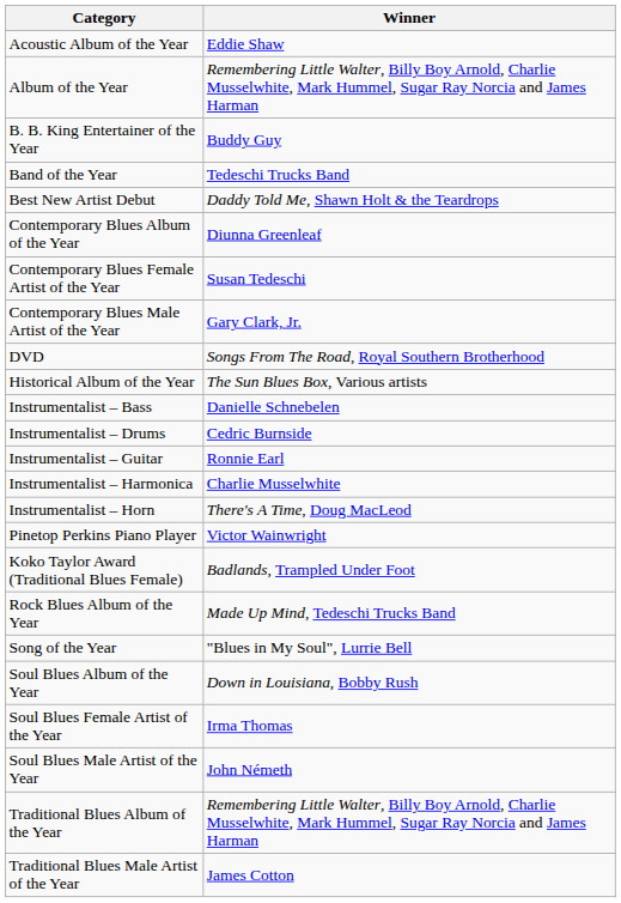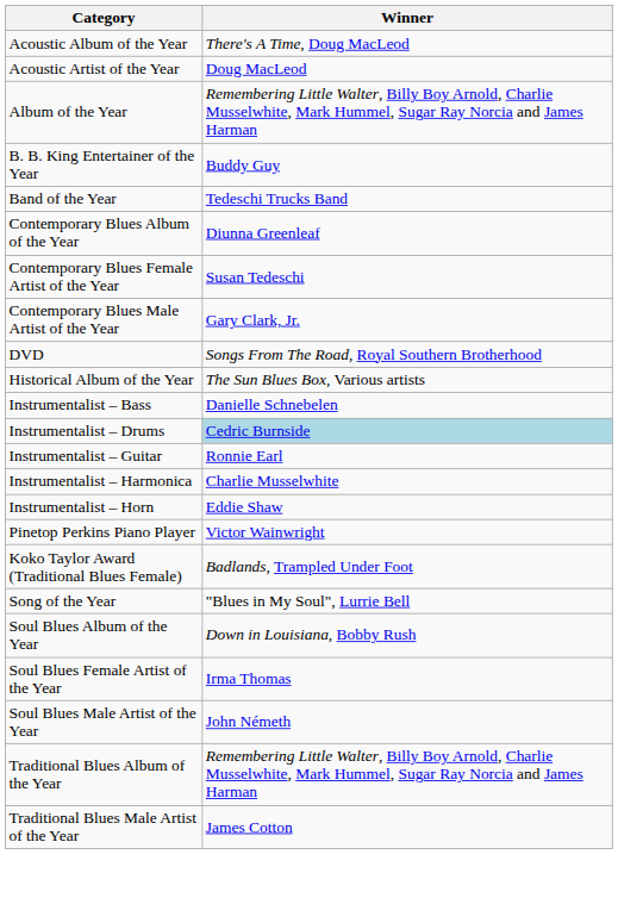 <table class="wikitable">
 <tr>
 <th>Category</th>
 <th>Winner</th>
 </tr>
 <tr>
 <td>Acoustic Album of the Year</td>
-<td><a href='#'>Eddie Shaw</a></td>
+<td><em>There's A Time</em>, <a href='#'>Doug MacLeod</a></td>
+</tr>
+<tr>
+<td>Acoustic Artist of the Year</td>
+<td><a href='#'>Doug MacLeod</a></td>
 </tr>
 <tr>
 <td>Album of the Year</td>
 <td><em>Remembering Little Walter</em>, <a href='#'>Billy Boy Arnold</a>, <a href='#'>Charlie Musselwhite</a>, <a href='#'>Mark Hummel</a>, <a href='#'>Sugar Ray Norcia</a> and <a href='#'>James Harman</a></td>
 </tr>
 <tr>
 <td>B. B. King Entertainer of the Year</td>
 <td><a href='#'>Buddy Guy</a></td>
 </tr>
 <tr>
 <td>Band of the Year</td>
 <td><a href='#'>Tedeschi Trucks Band</a></td>
-</tr>
-<tr>
-<td>Best New Artist Debut</td>
-<td><em>Daddy Told Me</em>, <a href='#'>Shawn Holt & the Teardrops</a></td>
 </tr>
 <tr>
 <td>Contemporary Blues Album of the Year</td>
 <td><a href='#'>Diunna Greenleaf</a></td>
 </tr>
 <tr>
 <td>Contemporary Blues Female Artist of the Year</td>
 <td><a href='#'>Susan Tedeschi</a></td>
 </tr>
 <tr>
 <td>Contemporary Blues Male Artist of the Year</td>
 <td><a href='#'>Gary Clark, Jr.</a></td>
 </tr>
 <tr>
 <td>DVD</td>
 <td><em>Songs From The Road</em>, <a href='#'>Royal Southern Brotherhood</a></td>
 </tr>
 <tr>
 <td>Historical Album of the Year</td>
 <td><em>The Sun Blues Box</em>, Various artists</td>
 </tr>
 <tr>
 <td>Instrumentalist – Bass</td>
 <td><a href='#'>Danielle Schnebelen</a></td>
 </tr>
 <tr>
 <td>Instrumentalist – Drums</td>
-<td><a href='#'>Cedric Burnside</a></td>
+<td style="background: lightblue;"><a href='#'>Cedric Burnside</a></td>
 </tr>
 <tr>
 <td>Instrumentalist – Guitar</td>
 <td><a href='#'>Ronnie Earl</a></td>
 </tr>
 <tr>
 <td>Instrumentalist – Harmonica</td>
 <td><a href='#'>Charlie Musselwhite</a></td>
 </tr>
 <tr>
 <td>Instrumentalist – Horn</td>
-<td><em>There's A Time</em>, <a href='#'>Doug MacLeod</a></td>
+<td><a href='#'>Eddie Shaw</a></td>
 </tr>
 <tr>
 <td>Pinetop Perkins Piano Player</td>
 <td><a href='#'>Victor Wainwright</a></td>
 </tr>
 <tr>
 <td>Koko Taylor Award (Traditional Blues Female)</td>
 <td><em>Badlands</em>, <a href='#'>Trampled Under Foot</a></td>
-</tr>
-<tr>
-<td>Rock Blues Album of the Year</td>
-<td><em>Made Up Mind</em>, <a href='#'>Tedeschi Trucks Band</a></td>
 </tr>
 <tr>
 <td>Song of the Year</td>
 <td>"Blues in My Soul", <a href='#'>Lurrie Bell</a></td>
 </tr>
 <tr>
 <td>Soul Blues Album of the Year</td>
 <td><em>Down in Louisiana</em>, <a href='#'>Bobby Rush</a></td>
 </tr>
 <tr>
 <td>Soul Blues Female Artist of the Year</td>
 <td><a href='#'>Irma Thomas</a></td>
 </tr>
 <tr>
 <td>Soul Blues Male Artist of the Year</td>
 <td><a href='#'>John Németh</a></td>
 </tr>
 <tr>
 <td>Traditional Blues Album of the Year</td>
 <td><em>Remembering Little Walter</em>, <a href='#'>Billy Boy Arnold</a>, <a href='#'>Charlie Musselwhite</a>, <a href='#'>Mark Hummel</a>, <a href='#'>Sugar Ray Norcia</a> and <a href='#'>James Harman</a></td>
 </tr>
 <tr>
 <td>Traditional Blues Male Artist of the Year</td>
 <td><a href='#'>James Cotton</a></td>
 </tr>
 </table>
